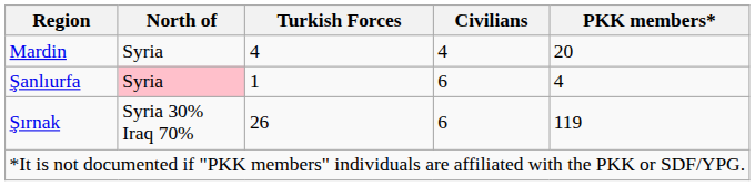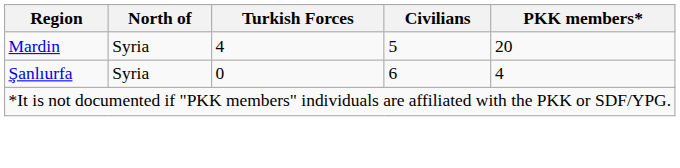 <table class="wikitable sortable floatleft">
 <tr>
 <th>Region</th>
 <th>North of</th>
 <th>Turkish Forces</th>
 <th>Civilians</th>
 <th>PKK members*</th>
 </tr>
 <tr>
 <td><a href='#'>Mardin</a></td>
 <td>Syria</td>
 <td>4</td>
-<td>4</td>
+<td>5</td>
 <td>20</td>
 </tr>
 <tr>
 <td><a href='#'>Şanlıurfa</a></td>
-<td style="background: pink;">Syria</td>
-<td>1</td>
+<td>Syria</td>
+<td>0</td>
 <td>6</td>
 <td>4</td>
-</tr>
-<tr>
-<td><a href='#'>Şırnak</a></td>
-<td>Syria 30%<br>Iraq 70%</td>
-<td>26</td>
-<td>6</td>
-<td>119</td>
 </tr>
 <tr>
 <td colspan=5><span>*It is not documented if "PKK members" individuals are affiliated with the PKK or SDF/YPG.</span></td>
 </tr>
 </table>
